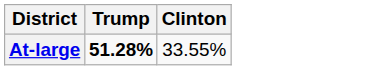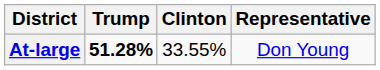 <table class=wikitable>
 <tr>
 <th>District</th>
 <th>Trump</th>
 <th>Clinton</th>
+<th>Representative</th>
 </tr>
 <tr align=center>
 <th><a href='#'>At-large</a></th>
 <td><strong>51.28%</strong></td>
 <td>33.55%</td>
+<td><a href='#'>Don Young</a></td>
 </tr>
 </table>
